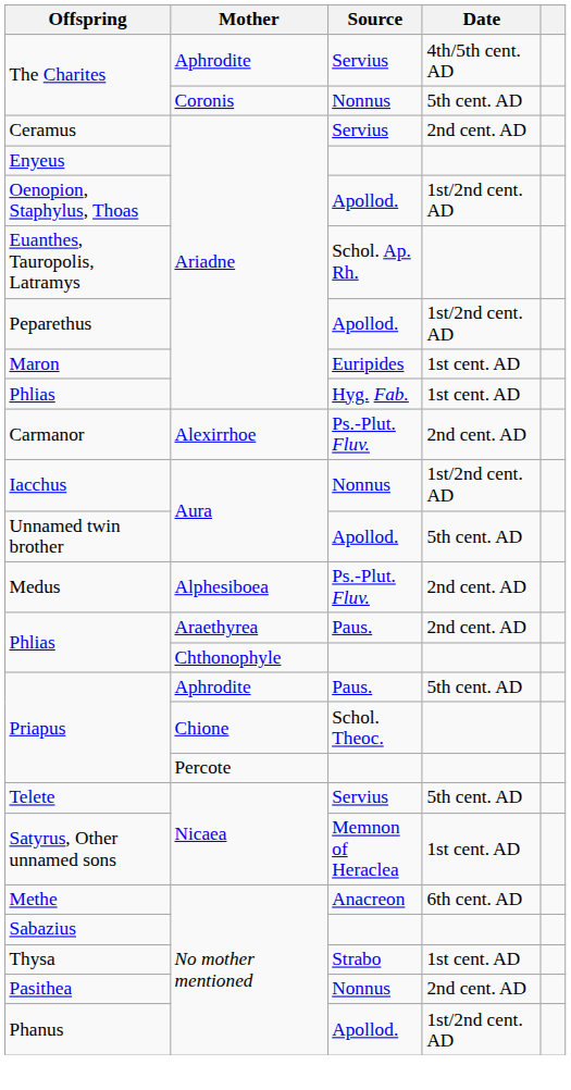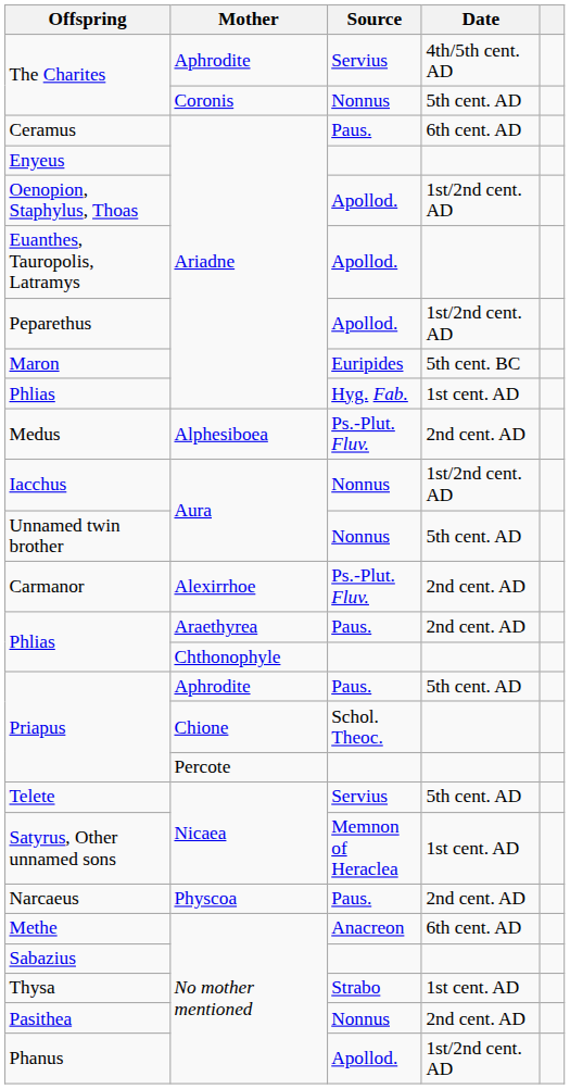 <table class="wikitable sortable mw-collapsible mw-collapsed">
 <tr>
 <th scope="col" style="width: 100pt;">Offspring</th>
 <th scope="col" style="width: 95pt;">Mother</th>
 <th scope="col" style="width: 55pt;">Source</th>
 <th scope="col" style="width: 70pt;">Date</th>
 <th class="unsortable" scope="col" style="width: 10pt;"></th>
 </tr>
 <tr>
 <td rowspan="2">The <a href='#'>Charites</a></td>
 <td><a href='#'>Aphrodite</a></td>
 <td><a href='#'>Servius</a></td>
 <td data-sort-value=24>4th/5th cent. AD</td>
 <td></td>
 </tr>
 <tr>
 <td><a href='#'>Coronis</a></td>
 <td><a href='#'>Nonnus</a></td>
 <td data-sort-value=21>5th cent. AD</td>
 <td></td>
 </tr>
 <tr>
 <td>Ceramus</td>
 <td rowspan="7"><a href='#'>Ariadne</a></td>
-<td><a href='#'>Servius</a></td>
-<td data-sort-value=19>2nd cent. AD</td>
+<td><a href='#'>Paus.</a></td>
+<td data-sort-value=27>6th cent. AD</td>
 <td></td>
 </tr>
 <tr>
 <td><a href='#'>Enyeus</a></td>
 <td></td>
 <td></td>
 <td></td>
 </tr>
 <tr>
 <td><a href='#'>Oenopion</a>, <a href='#'>Staphylus</a>, <a href='#'>Thoas</a></td>
 <td><a href='#'>Apollod.</a></td>
 <td data-sort-value=18>1st/2nd cent. AD</td>
 <td></td>
 </tr>
 <tr>
 <td><a href='#'>Euanthes</a>, Tauropolis, Latramys</td>
-<td>Schol. <a href='#'>Ap. Rh.</a></td>
+<td><a href='#'>Apollod.</a></td>
 <td data-sort-value=50></td>
 <td></td>
 </tr>
 <tr>
 <td>Peparethus</td>
 <td><a href='#'>Apollod.</a></td>
 <td data-sort-value=18>1st/2nd cent. AD</td>
 <td></td>
 </tr>
 <tr>
 <td><a href='#'>Maron</a></td>
 <td><a href='#'>Euripides</a></td>
-<td data-sort-value=17>1st cent. AD</td>
+<td data-sort-value=7>5th cent. BC</td>
 <td></td>
 </tr>
 <tr>
 <td><a href='#'>Phlias</a></td>
 <td><a href='#'>Hyg.</a> <em><a href='#'>Fab.</a></em></td>
 <td data-sort-value=17>1st cent. AD</td>
 <td></td>
 </tr>
 <tr>
-<td>Carmanor</td>
-<td><a href='#'>Alexirrhoe</a></td>
+<td>Medus</td>
+<td><a href='#'>Alphesiboea</a></td>
 <td><a href='#'>Ps.-Plut.</a> <em><a href='#'>Fluv.</a></em></td>
 <td data-sort-value=19>2nd cent. AD</td>
 <td></td>
 </tr>
 <tr>
 <td><a href='#'>Iacchus</a></td>
 <td rowspan="2"><a href='#'>Aura</a></td>
 <td><a href='#'>Nonnus</a></td>
 <td data-sort-value=18>1st/2nd cent. AD</td>
 <td></td>
 </tr>
 <tr>
 <td>Unnamed twin brother</td>
-<td><a href='#'>Apollod.</a></td>
+<td><a href='#'>Nonnus</a></td>
 <td data-sort-value=21>5th cent. AD</td>
 <td></td>
 </tr>
 <tr>
-<td>Medus</td>
-<td><a href='#'>Alphesiboea</a></td>
+<td>Carmanor</td>
+<td><a href='#'>Alexirrhoe</a></td>
 <td><a href='#'>Ps.-Plut.</a> <em><a href='#'>Fluv.</a></em></td>
 <td data-sort-value=19>2nd cent. AD</td>
 <td></td>
 </tr>
 <tr>
 <td rowspan="2"><a href='#'>Phlias</a></td>
 <td><a href='#'>Araethyrea</a></td>
 <td><a href='#'>Paus.</a></td>
 <td data-sort-value=19>2nd cent. AD</td>
 <td></td>
 </tr>
 <tr>
 <td><a href='#'>Chthonophyle</a></td>
 <td></td>
 <td></td>
 <td></td>
 </tr>
 <tr>
 <td rowspan="3"><a href='#'>Priapus</a></td>
 <td><a href='#'>Aphrodite</a></td>
 <td><a href='#'>Paus.</a></td>
 <td data-sort-value=25>5th cent. AD</td>
 <td></td>
 </tr>
 <tr>
 <td><a href='#'>Chione</a></td>
 <td>Schol. <a href='#'>Theoc.</a></td>
 <td data-sort-value=50></td>
 <td></td>
 </tr>
 <tr>
 <td>Percote</td>
 <td></td>
 <td></td>
 <td></td>
 </tr>
 <tr>
 <td><a href='#'>Telete</a></td>
 <td rowspan="2"><a href='#'>Nicaea</a></td>
 <td><a href='#'>Servius</a></td>
 <td data-sort-value=25>5th cent. AD</td>
 <td></td>
 </tr>
 <tr>
 <td><a href='#'>Satyrus</a>, Other unnamed sons</td>
 <td><a href='#'>Memnon of Heraclea</a></td>
 <td data-sort-value=17>1st cent. AD</td>
 <td></td>
 </tr>
 <tr>
+<td>Narcaeus</td>
+<td><a href='#'>Physcoa</a></td>
+<td><a href='#'>Paus.</a></td>
+<td data-sort-value=19>2nd cent. AD</td>
+<td></td>
+</tr>
+<tr>
 <td><a href='#'>Methe</a></td>
 <td rowspan="5"><em>No mother mentioned</em></td>
 <td><a href='#'>Anacreon</a></td>
 <td data-sort-value=27>6th cent. AD</td>
 <td></td>
 </tr>
 <tr>
 <td><a href='#'>Sabazius</a></td>
 <td></td>
 <td></td>
 <td></td>
 </tr>
 <tr>
 <td>Thysa</td>
 <td><a href='#'>Strabo</a></td>
 <td data-sort-value=17>1st cent. AD</td>
 <td></td>
 </tr>
 <tr>
 <td><a href='#'>Pasithea</a></td>
 <td><a href='#'>Nonnus</a></td>
 <td data-sort-value=19>2nd cent. AD</td>
 <td></td>
 </tr>
 <tr>
 <td>Phanus</td>
 <td><a href='#'>Apollod.</a></td>
 <td data-sort-value=18>1st/2nd cent. AD</td>
 <td></td>
 </tr>
 </table>
